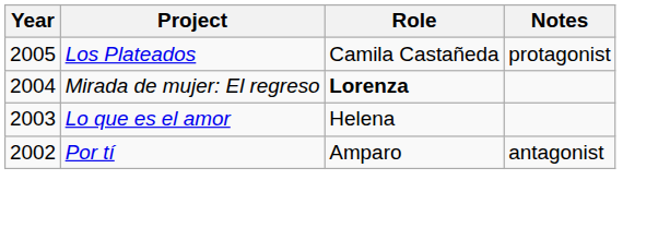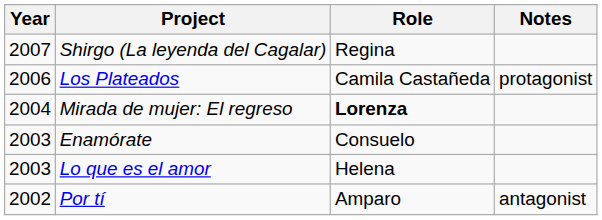 <table class="wikitable sortable">
 <tr>
 <th>Year</th>
 <th>Project</th>
 <th>Role</th>
 <th>Notes</th>
 </tr>
 <tr>
-<td>2005</td>
+<td>2007</td>
+<td><em>Shirgo (La leyenda del Cagalar)</em></td>
+<td>Regina</td>
+<td></td>
+</tr>
+<tr>
+<td>2006</td>
 <td><em><a href='#'>Los Plateados</a> </em></td>
 <td>Camila Castañeda</td>
 <td>protagonist</td>
 </tr>
 <tr>
 <td>2004</td>
 <td><em>Mirada de mujer: El regreso</em></td>
 <td><strong>Lorenza</strong></td>
+<td></td>
+</tr>
+<tr>
+<td>2003</td>
+<td><em>Enamórate</em></td>
+<td>Consuelo</td>
 <td></td>
 </tr>
 <tr>
 <td>2003</td>
 <td><em><a href='#'>Lo que es el amor</a></em></td>
 <td>Helena</td>
 <td></td>
 </tr>
 <tr>
 <td>2002</td>
 <td><em><a href='#'>Por tí</a></em></td>
 <td>Amparo</td>
 <td>antagonist</td>
 </tr>
 </table>
